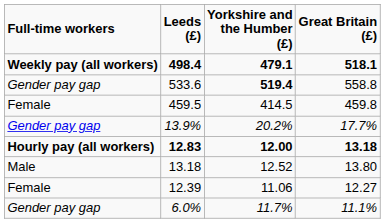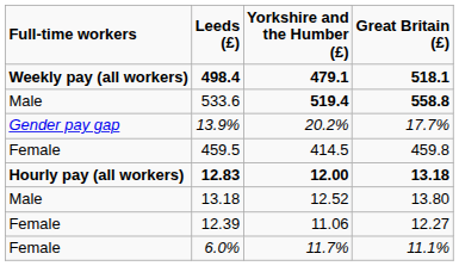 <table class="wikitable" border="1" align=>
 <tr>
 <td><strong>Full-time workers </strong></td>
 <td align=right><strong>Leeds <br>(£) </strong></td>
 <td align=right><strong>Yorkshire and <br>the Humber <br>(£) </strong></td>
 <td align=right><strong>Great Britain <br>(£)</strong></td>
 </tr>
 <tr>
 <td><strong>Weekly pay (all workers) </strong></td>
 <td align=right><strong>498.4 </strong></td>
 <td align=right><strong>479.1 </strong></td>
 <td align=right><strong>518.1</strong></td>
 </tr>
 <tr>
-<td><em>Gender pay gap</em></td>
+<td>Male</td>
 <td align=right>533.6</td>
 <td align=right><strong>519.4</strong></td>
-<td align=right>558.8</td>
+<td align=right><strong>558.8</strong></td>
+</tr>
+<tr>
+<td><em><a href='#'>Gender pay gap</a></em></td>
+<td align=right><em>13.9% </em></td>
+<td align=right><em>20.2% </em></td>
+<td align=right><em>17.7%</em></td>
 </tr>
 <tr>
 <td>Female</td>
 <td align=right>459.5</td>
 <td align=right>414.5</td>
 <td align=right>459.8</td>
-</tr>
-<tr>
-<td><em><a href='#'>Gender pay gap</a></em></td>
-<td align=right><em>13.9% </em></td>
-<td align=right><em>20.2% </em></td>
-<td align=right><em>17.7%</em></td>
 </tr>
 <tr>
 <td><strong>Hourly pay (all workers)</strong></td>
 <td align=right><strong>12.83 </strong></td>
 <td align=right><strong>12.00 </strong></td>
 <td align=right><strong>13.18</strong></td>
 </tr>
 <tr>
 <td>Male</td>
 <td align=right>13.18</td>
 <td align=right>12.52</td>
 <td align=right>13.80</td>
 </tr>
 <tr>
 <td>Female</td>
 <td align=right>12.39</td>
 <td align=right>11.06</td>
 <td align=right>12.27</td>
 </tr>
 <tr>
-<td><em>Gender pay gap</em></td>
+<td>Female</td>
 <td align=right><em>6.0%</em></td>
 <td align=right><em>11.7% </em></td>
 <td align=right><em>11.1%</em></td>
 </tr>
 </table>
